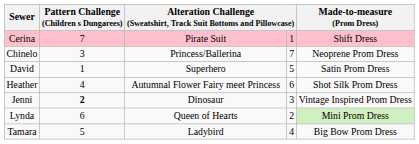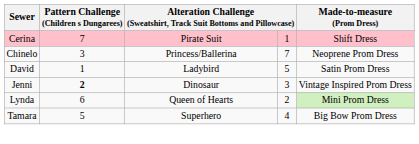 <table class="wikitable" style="text-align:center;">
 <tr>
 <th>Sewer</th>
 <th>Pattern Challenge<br><small>(Children s Dungarees)</small></th>
 <th colspan=2>Alteration Challenge<br><small>(Sweatshirt, Track Suit Bottoms and Pillowcase)</small></th>
 <th>Made-to-measure<br><small>(Prom Dress)</small></th>
 </tr>
 <tr style="background:Pink">
 <td>Cerina</td>
 <td>7</td>
 <td>Pirate Suit</td>
 <td>1</td>
 <td>Shift Dress</td>
 </tr>
 <tr>
 <td>Chinelo</td>
 <td>3</td>
 <td>Princess/Ballerina</td>
 <td>7</td>
 <td>Neoprene Prom Dress</td>
 </tr>
 <tr>
 <td>David</td>
 <td>1</td>
-<td>Superhero</td>
+<td>Ladybird</td>
 <td>5</td>
 <td>Satin Prom Dress</td>
-</tr>
-<tr>
-<td>Heather</td>
-<td>4</td>
-<td>Autumnal Flower Fairy meet Princess</td>
-<td>6</td>
-<td>Shot Silk Prom Dress</td>
 </tr>
 <tr>
 <td>Jenni</td>
 <td><strong>2</strong></td>
 <td>Dinosaur</td>
 <td>3</td>
 <td>Vintage Inspired Prom Dress</td>
 </tr>
 <tr>
 <td>Lynda</td>
 <td>6</td>
 <td>Queen of Hearts</td>
 <td>2</td>
 <td style="background:#d0f0c0">Mini Prom Dress</td>
 </tr>
 <tr>
 <td>Tamara</td>
 <td>5</td>
-<td>Ladybird</td>
+<td>Superhero</td>
 <td>4</td>
 <td>Big Bow Prom Dress</td>
 </tr>
 </table>
